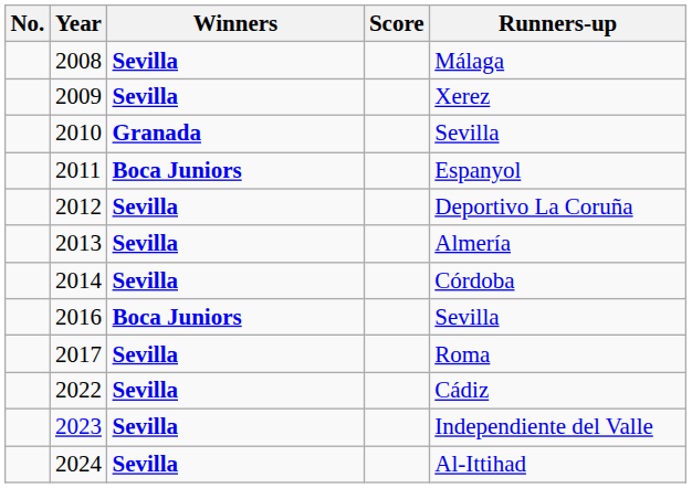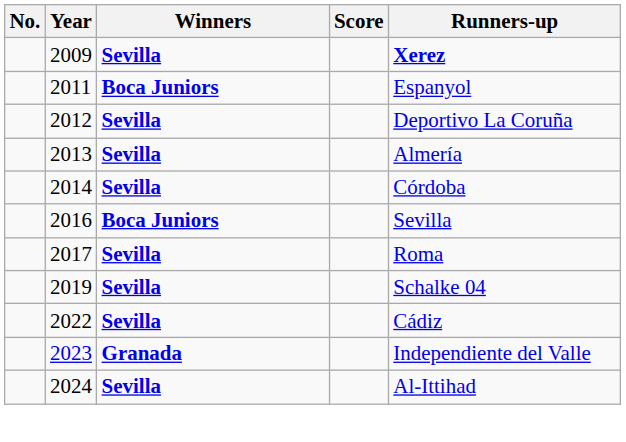 <table class= "wikitable sortable">
 <tr>
 <th>No.</th>
 <th>Year</th>
 <th width=170px>Winners</th>
 <th width=>Score</th>
 <th width=170px>Runners-up</th>
 </tr>
 <tr>
 <td></td>
-<td>2008</td>
-<td> <strong><a href='#'>Sevilla</a></strong></td>
-<td></td>
-<td> <a href='#'>Málaga</a></td>
-</tr>
-<tr>
-<td></td>
 <td>2009</td>
 <td> <strong><a href='#'>Sevilla</a></strong></td>
 <td></td>
-<td> <a href='#'>Xerez</a></td>
-</tr>
-<tr>
-<td></td>
-<td>2010</td>
-<td> <strong><a href='#'>Granada</a></strong></td>
-<td></td>
-<td> <a href='#'>Sevilla</a></td>
+<td><strong> <a href='#'>Xerez</a></strong></td>
 </tr>
 <tr>
 <td></td>
 <td>2011</td>
 <td> <strong><a href='#'>Boca Juniors</a></strong></td>
 <td></td>
 <td> <a href='#'>Espanyol</a></td>
 </tr>
 <tr>
 <td></td>
 <td>2012</td>
 <td> <strong><a href='#'>Sevilla</a></strong></td>
 <td></td>
 <td> <a href='#'>Deportivo La Coruña</a></td>
 </tr>
 <tr>
 <td></td>
 <td>2013</td>
 <td> <strong><a href='#'>Sevilla</a></strong></td>
 <td></td>
 <td> <a href='#'>Almería</a></td>
 </tr>
 <tr>
 <td></td>
 <td>2014</td>
 <td> <strong><a href='#'>Sevilla</a></strong></td>
 <td></td>
 <td> <a href='#'>Córdoba</a></td>
 </tr>
 <tr>
 <td></td>
 <td>2016</td>
 <td> <strong><a href='#'>Boca Juniors</a></strong></td>
 <td></td>
 <td> <a href='#'>Sevilla</a></td>
 </tr>
 <tr>
 <td></td>
 <td>2017</td>
 <td> <strong><a href='#'>Sevilla</a></strong></td>
 <td></td>
 <td> <a href='#'>Roma</a></td>
 </tr>
 <tr>
 <td></td>
+<td>2019</td>
+<td> <strong><a href='#'>Sevilla</a></strong></td>
+<td></td>
+<td> <a href='#'>Schalke 04</a></td>
+</tr>
+<tr>
+<td></td>
 <td>2022</td>
 <td> <strong><a href='#'>Sevilla</a></strong></td>
 <td></td>
 <td> <a href='#'>Cádiz</a></td>
 </tr>
 <tr>
 <td></td>
 <td><a href='#'>2023</a></td>
-<td> <strong><a href='#'>Sevilla</a></strong></td>
+<td> <strong><a href='#'>Granada</a></strong></td>
 <td></td>
 <td> <a href='#'>Independiente del Valle</a></td>
 </tr>
 <tr>
 <td></td>
 <td>2024</td>
 <td> <strong><a href='#'>Sevilla</a></strong></td>
 <td></td>
 <td> <a href='#'>Al-Ittihad</a></td>
 </tr>
 </table>
